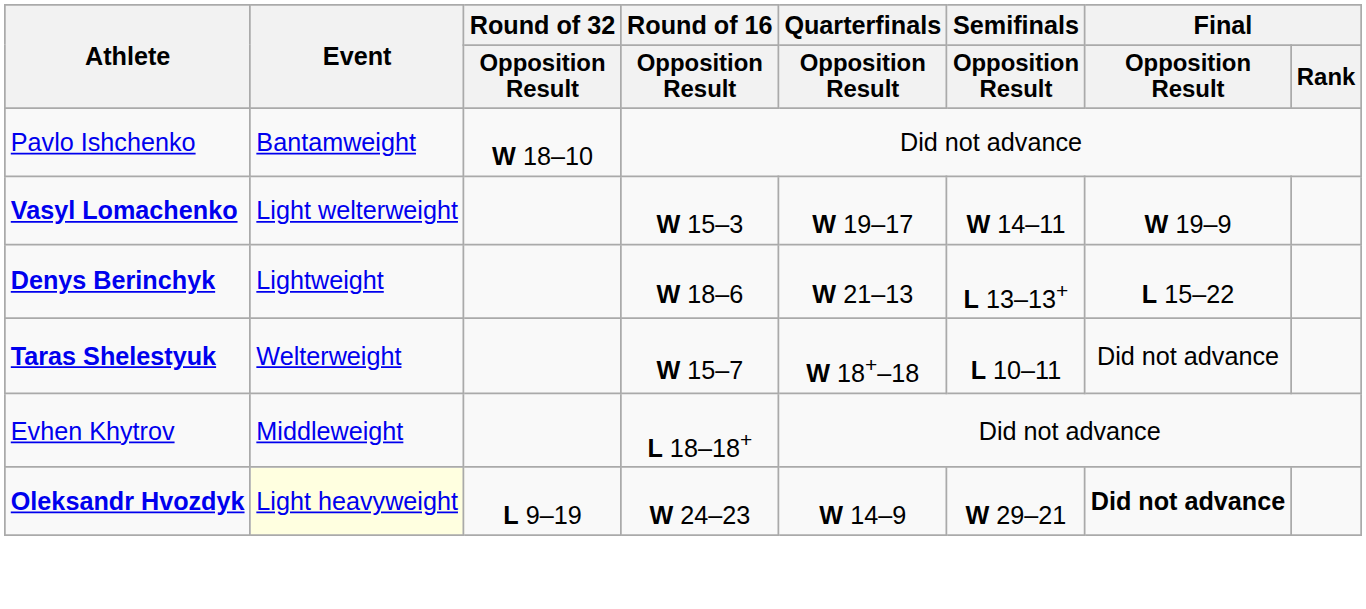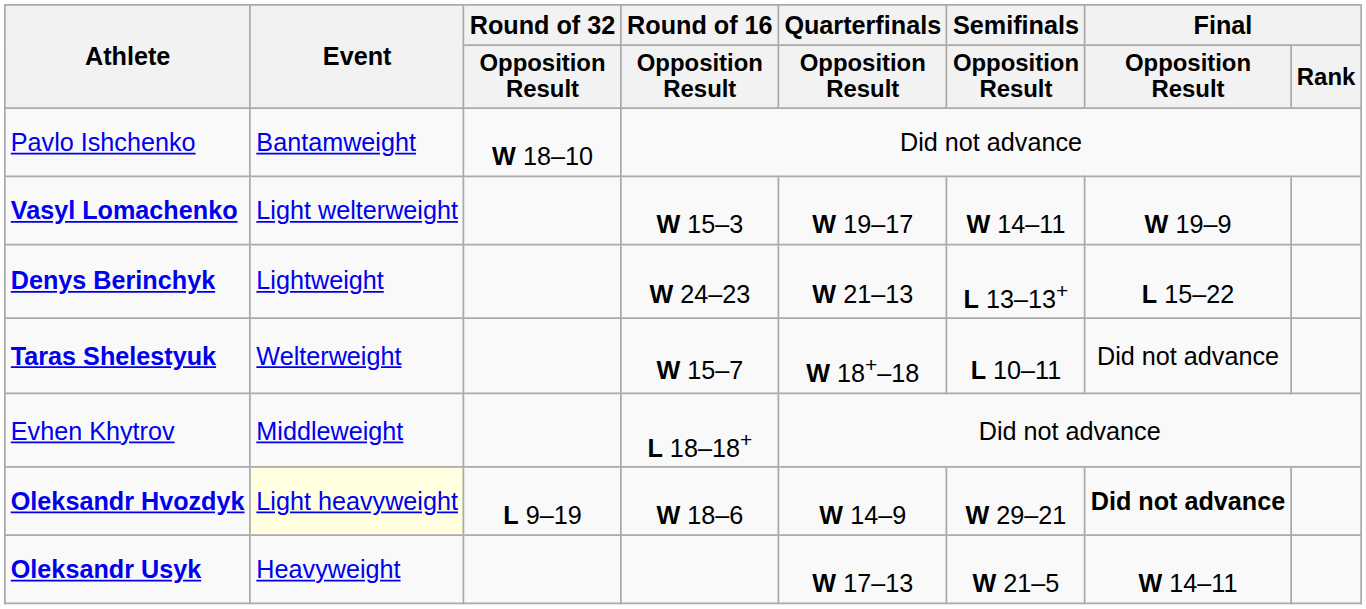 <table class="wikitable" style="font-size:90%">
 <tr>
 <th rowspan="2">Athlete</th>
 <th rowspan="2">Event</th>
 <th>Round of 32</th>
 <th>Round of 16</th>
 <th>Quarterfinals</th>
 <th>Semifinals</th>
 <th colspan=2>Final</th>
 </tr>
 <tr style="font-size:95%">
 <th>Opposition<br>Result</th>
 <th>Opposition<br>Result</th>
 <th>Opposition<br>Result</th>
 <th>Opposition<br>Result</th>
 <th>Opposition<br>Result</th>
 <th>Rank</th>
 </tr>
 <tr align=center>
 <td align=left><a href='#'>Pavlo Ishchenko</a></td>
 <td align=left><a href='#'>Bantamweight</a></td>
 <td><br><strong>W</strong> 18–10</td>
 <td colspan=5>Did not advance</td>
 </tr>
 <tr align=center>
 <td align=left><strong><a href='#'>Vasyl Lomachenko</a></strong></td>
 <td align=left><a href='#'>Light welterweight</a></td>
 <td></td>
 <td><br><strong>W</strong> 15–3</td>
 <td><br><strong>W</strong> 19–17</td>
 <td><br><strong>W</strong> 14–11</td>
 <td><br><strong>W</strong> 19–9</td>
 <td></td>
 </tr>
 <tr align=center>
 <td align=left><strong><a href='#'>Denys Berinchyk</a></strong></td>
 <td align=left><a href='#'>Lightweight</a></td>
 <td></td>
-<td><br><strong>W</strong> 18–6</td>
+<td><br><strong>W</strong> 24–23</td>
 <td><br><strong>W</strong> 21–13</td>
 <td><br><strong>L</strong> 13–13<sup>+</sup></td>
 <td><br><strong>L</strong> 15–22</td>
 <td></td>
 </tr>
 <tr align=center>
 <td align=left><strong><a href='#'>Taras Shelestyuk</a></strong></td>
 <td align=left><a href='#'>Welterweight</a></td>
 <td></td>
 <td><br><strong>W</strong> 15–7</td>
 <td><br><strong>W</strong> 18<sup>+</sup>–18</td>
 <td><br><strong>L</strong> 10–11</td>
 <td>Did not advance</td>
 <td></td>
 </tr>
 <tr align=center>
 <td align=left><a href='#'>Evhen Khytrov</a></td>
 <td align=left><a href='#'>Middleweight</a></td>
 <td></td>
 <td><br><strong>L</strong> 18–18<sup>+</sup></td>
 <td colspan=4>Did not advance</td>
 </tr>
 <tr align=center>
 <td align=left><strong><a href='#'>Oleksandr Hvozdyk</a></strong></td>
 <td align=left style="background: lightyellow;"><a href='#'>Light heavyweight</a></td>
 <td><br><strong>L</strong> 9–19</td>
-<td><br><strong>W</strong> 24–23</td>
+<td><br><strong>W</strong> 18–6</td>
 <td><br><strong>W</strong> 14–9</td>
 <td><br><strong>W</strong> 29–21</td>
 <td><strong>Did not advance</strong></td>
 <td></td>
 </tr>
+<tr align=center>
+<td align=left><strong><a href='#'>Oleksandr Usyk</a></strong></td>
+<td align=left><a href='#'>Heavyweight</a></td>
+<td></td>
+<td></td>
+<td><br><strong>W</strong> 17–13</td>
+<td><br><strong>W</strong> 21–5</td>
+<td><br><strong>W</strong> 14–11</td>
+<td></td>
+</tr>
 </table>
